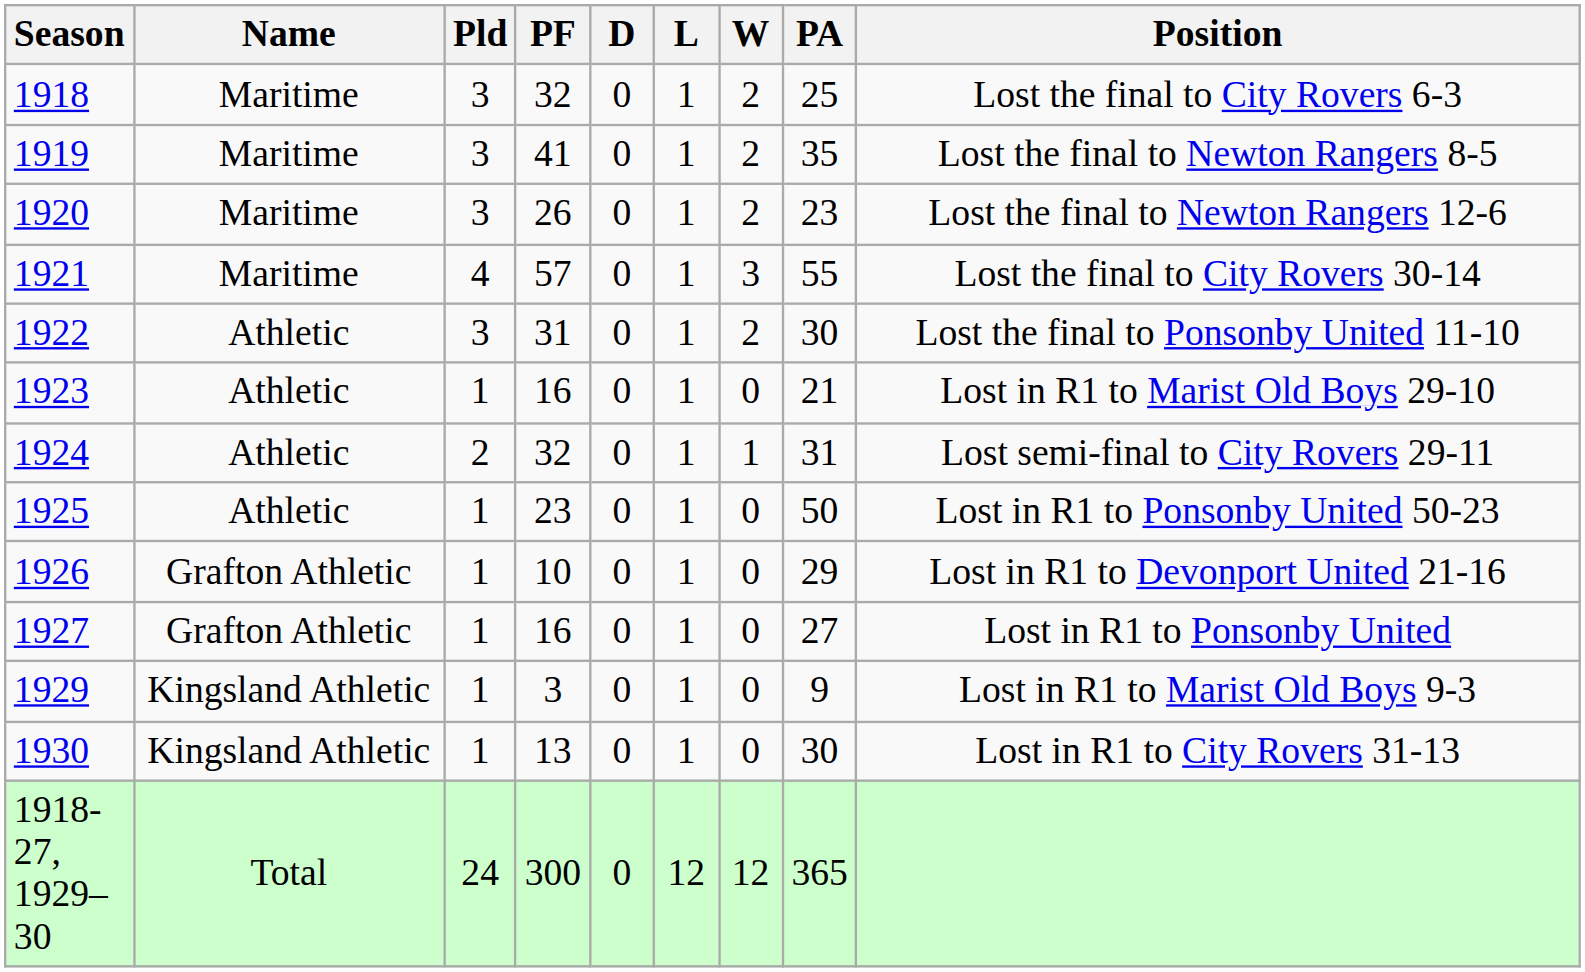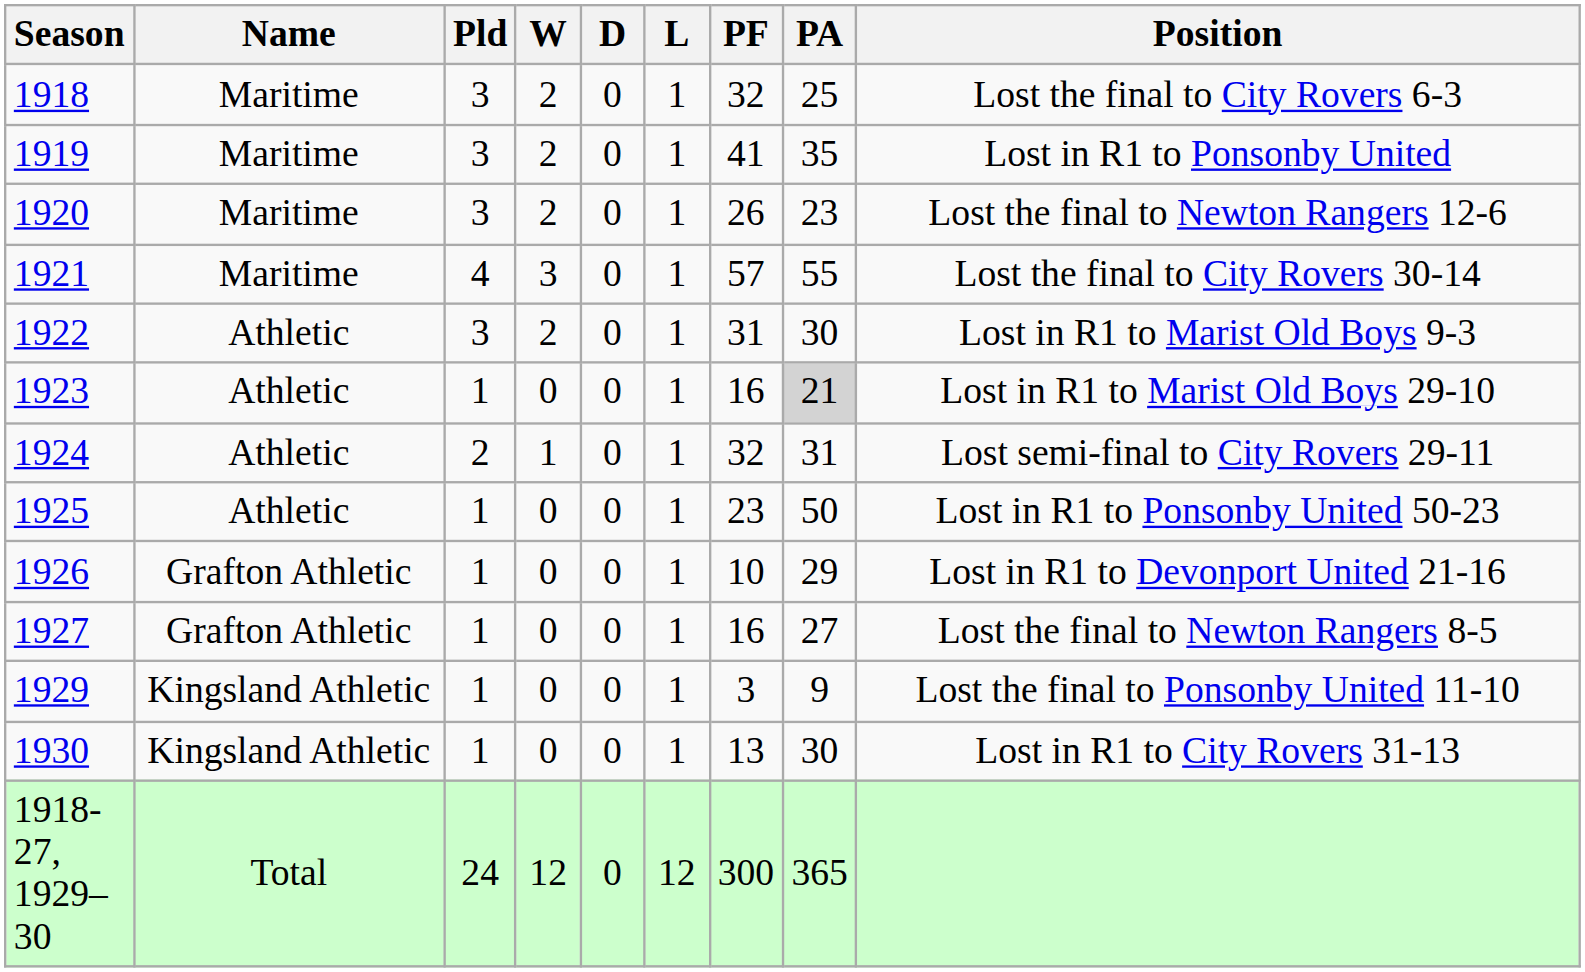 <table class="wikitable" style="text-align:center;">
 <tr>
 <th width=30>Season</th>
 <th width=125 abbr="Name">Name</th>
 <th width=20 abbr="Played">Pld</th>
-<th width=20 abbr="Points for">PF</th>
+<th width=20 abbr="Won">W</th>
 <th width=20 abbr="Drawn">D</th>
 <th width=20 abbr="Lost">L</th>
-<th width=20 abbr="Won">W</th>
+<th width=20 abbr="Points for">PF</th>
 <th width=20 abbr="Points against">PA</th>
 <th width=300>Position</th>
 </tr>
 <tr>
 <td style="text-align:left;"><a href='#'>1918</a></td>
 <td>Maritime</td>
 <td>3</td>
-<td>32</td>
+<td>2</td>
 <td>0</td>
 <td>1</td>
-<td>2</td>
+<td>32</td>
 <td>25</td>
 <td>Lost the final to <a href='#'>City Rovers</a> 6-3</td>
 </tr>
 <tr>
 <td style="text-align:left;"><a href='#'>1919</a></td>
 <td>Maritime</td>
 <td>3</td>
-<td>41</td>
+<td>2</td>
 <td>0</td>
 <td>1</td>
-<td>2</td>
+<td>41</td>
 <td>35</td>
-<td>Lost the final to <a href='#'>Newton Rangers</a> 8-5</td>
+<td>Lost in R1 to <a href='#'>Ponsonby United</a></td>
 </tr>
 <tr>
 <td style="text-align:left;"><a href='#'>1920</a></td>
 <td>Maritime</td>
 <td>3</td>
-<td>26</td>
+<td>2</td>
 <td>0</td>
 <td>1</td>
-<td>2</td>
+<td>26</td>
 <td>23</td>
 <td>Lost the final to <a href='#'>Newton Rangers</a> 12-6</td>
 </tr>
 <tr>
 <td style="text-align:left;"><a href='#'>1921</a></td>
 <td>Maritime</td>
 <td>4</td>
-<td>57</td>
+<td>3</td>
 <td>0</td>
 <td>1</td>
-<td>3</td>
+<td>57</td>
 <td>55</td>
 <td>Lost the final to <a href='#'>City Rovers</a> 30-14</td>
 </tr>
 <tr>
 <td style="text-align:left;"><a href='#'>1922</a></td>
 <td>Athletic</td>
 <td>3</td>
-<td>31</td>
+<td>2</td>
 <td>0</td>
 <td>1</td>
-<td>2</td>
+<td>31</td>
 <td>30</td>
-<td>Lost the final to <a href='#'>Ponsonby United</a> 11-10</td>
+<td>Lost in R1 to <a href='#'>Marist Old Boys</a> 9-3</td>
 </tr>
 <tr>
 <td style="text-align:left;"><a href='#'>1923</a></td>
 <td>Athletic</td>
 <td>1</td>
-<td>16</td>
+<td>0</td>
 <td>0</td>
 <td>1</td>
-<td>0</td>
-<td>21</td>
+<td>16</td>
+<td style="background: lightgrey;">21</td>
 <td>Lost in R1 to <a href='#'>Marist Old Boys</a> 29-10</td>
 </tr>
 <tr>
 <td style="text-align:left;"><a href='#'>1924</a></td>
 <td>Athletic</td>
 <td>2</td>
-<td>32</td>
+<td>1</td>
 <td>0</td>
 <td>1</td>
-<td>1</td>
+<td>32</td>
 <td>31</td>
 <td>Lost semi-final to <a href='#'>City Rovers</a> 29-11</td>
 </tr>
 <tr>
 <td style="text-align:left;"><a href='#'>1925</a></td>
 <td>Athletic</td>
 <td>1</td>
-<td>23</td>
+<td>0</td>
 <td>0</td>
 <td>1</td>
-<td>0</td>
+<td>23</td>
 <td>50</td>
 <td>Lost in R1 to <a href='#'>Ponsonby United</a> 50-23</td>
 </tr>
 <tr>
 <td style="text-align:left;"><a href='#'>1926</a></td>
 <td>Grafton Athletic</td>
 <td>1</td>
-<td>10</td>
+<td>0</td>
 <td>0</td>
 <td>1</td>
-<td>0</td>
+<td>10</td>
 <td>29</td>
 <td>Lost in R1 to <a href='#'>Devonport United</a> 21-16</td>
 </tr>
 <tr>
 <td style="text-align:left;"><a href='#'>1927</a></td>
 <td>Grafton Athletic</td>
 <td>1</td>
-<td>16</td>
+<td>0</td>
 <td>0</td>
 <td>1</td>
-<td>0</td>
+<td>16</td>
 <td>27</td>
-<td>Lost in R1 to <a href='#'>Ponsonby United</a></td>
+<td>Lost the final to <a href='#'>Newton Rangers</a> 8-5</td>
 </tr>
 <tr>
 <td style="text-align:left;"><a href='#'>1929</a></td>
 <td>Kingsland Athletic</td>
 <td>1</td>
-<td>3</td>
+<td>0</td>
 <td>0</td>
 <td>1</td>
-<td>0</td>
+<td>3</td>
 <td>9</td>
-<td>Lost in R1 to <a href='#'>Marist Old Boys</a> 9-3</td>
+<td>Lost the final to <a href='#'>Ponsonby United</a> 11-10</td>
 </tr>
 <tr>
 <td style="text-align:left;"><a href='#'>1930</a></td>
 <td>Kingsland Athletic</td>
 <td>1</td>
-<td>13</td>
+<td>0</td>
 <td>0</td>
 <td>1</td>
-<td>0</td>
+<td>13</td>
 <td>30</td>
 <td>Lost in R1 to <a href='#'>City Rovers</a> 31-13</td>
 </tr>
 <tr style="background: #ccffcc;">
 <td style="text-align:left;">1918-27, 1929–30</td>
 <td>Total</td>
 <td>24</td>
-<td>300</td>
+<td>12</td>
 <td>0</td>
 <td>12</td>
-<td>12</td>
+<td>300</td>
 <td>365</td>
 <td></td>
 </tr>
 </table>
